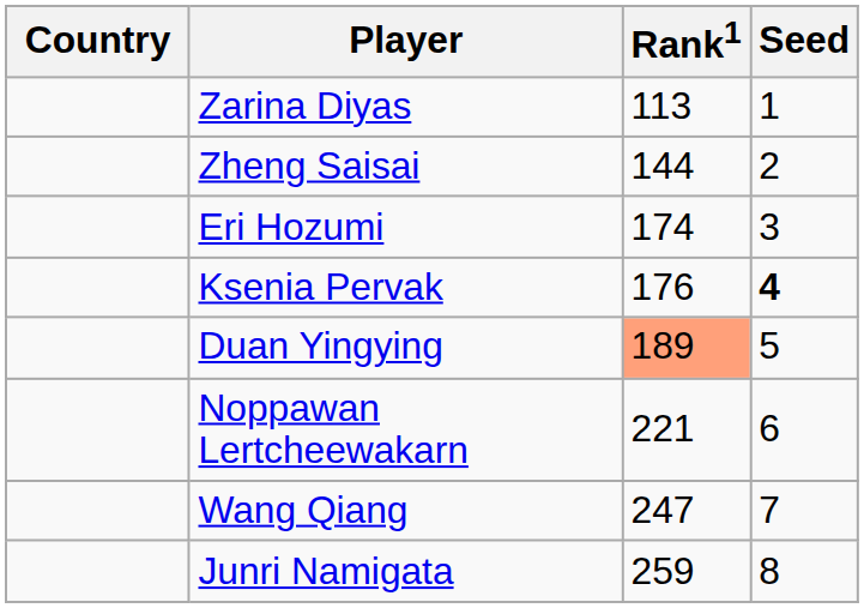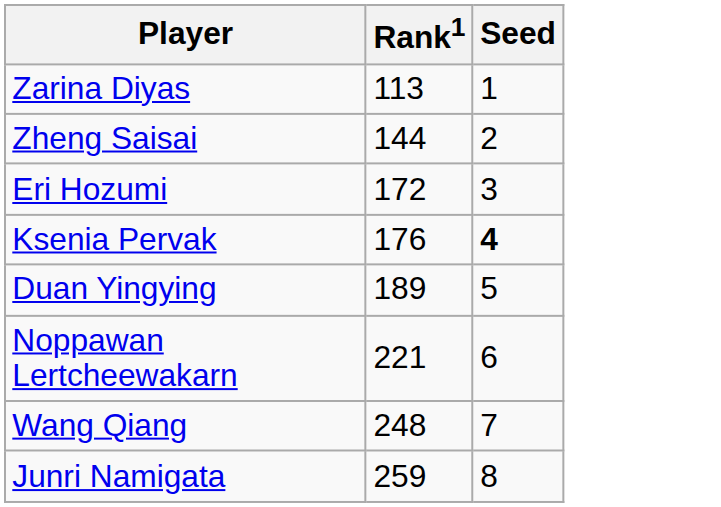 <table class="sortable wikitable">
 <tr>
-<th width="70">Country</th>
 <th width="175">Player</th>
 <th>Rank<sup>1</sup></th>
 <th>Seed</th>
 </tr>
 <tr>
-<td></td>
 <td><a href='#'>Zarina Diyas</a></td>
 <td>113</td>
 <td>1</td>
 </tr>
 <tr>
-<td></td>
 <td><a href='#'>Zheng Saisai</a></td>
 <td>144</td>
 <td>2</td>
 </tr>
 <tr>
-<td></td>
 <td><a href='#'>Eri Hozumi</a></td>
-<td>174</td>
+<td>172</td>
 <td>3</td>
 </tr>
 <tr>
-<td></td>
 <td><a href='#'>Ksenia Pervak</a></td>
 <td>176</td>
 <td><strong>4</strong></td>
 </tr>
 <tr>
-<td></td>
 <td><a href='#'>Duan Yingying</a></td>
-<td style="background: lightsalmon;">189</td>
+<td>189</td>
 <td>5</td>
 </tr>
 <tr>
-<td></td>
 <td><a href='#'>Noppawan Lertcheewakarn</a></td>
 <td>221</td>
 <td>6</td>
 </tr>
 <tr>
-<td></td>
 <td><a href='#'>Wang Qiang</a></td>
-<td>247</td>
+<td>248</td>
 <td>7</td>
 </tr>
 <tr>
-<td></td>
 <td><a href='#'>Junri Namigata</a></td>
 <td>259</td>
 <td>8</td>
 </tr>
 </table>
